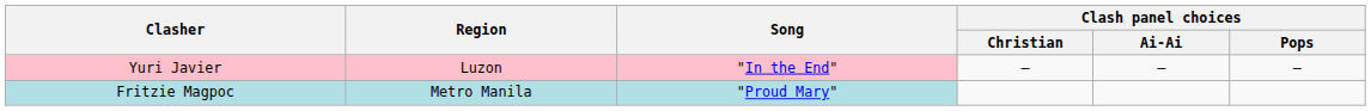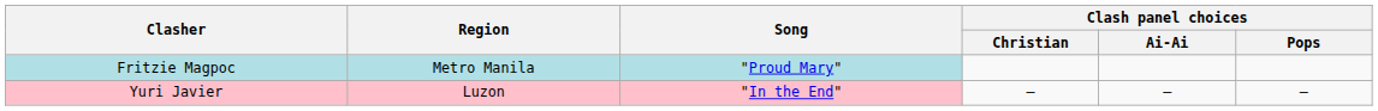 <table class="wikitable" style="text-align:center; line-height:17px; width:100%;">
 <tr>
 <th rowspan="2" width="25%">Clasher</th>
 <th rowspan="2">Region</th>
 <th rowspan="2" width="25%">Song</th>
 <th colspan="3" width="30%">Clash panel choices</th>
 </tr>
 <tr>
 <th width="10%">Christian</th>
 <th width="10%">Ai-Ai</th>
 <th width="10%">Pops</th>
 </tr>
 <tr>
+<td style="background:#b0e0e6;">Fritzie Magpoc</td>
+<td style="background:#b0e0e6;">Metro Manila</td>
+<td style="background:#b0e0e6;">"<a href='#'>Proud Mary</a>"</td>
+<td><strong></strong></td>
+<td><strong></strong></td>
+<td><strong></strong></td>
+</tr>
+<tr>
 <td style="background:pink;">Yuri Javier</td>
 <td style="background:pink;">Luzon</td>
 <td style="background:pink;">"<a href='#'>In the End</a>"</td>
 <td>—</td>
 <td>—</td>
 <td>—</td>
 </tr>
-<tr>
-<td style="background:#b0e0e6;">Fritzie Magpoc</td>
-<td style="background:#b0e0e6;">Metro Manila</td>
-<td style="background:#b0e0e6;">"<a href='#'>Proud Mary</a>"</td>
-<td><strong></strong></td>
-<td><strong></strong></td>
-<td><strong></strong></td>
-</tr>
 </table>
